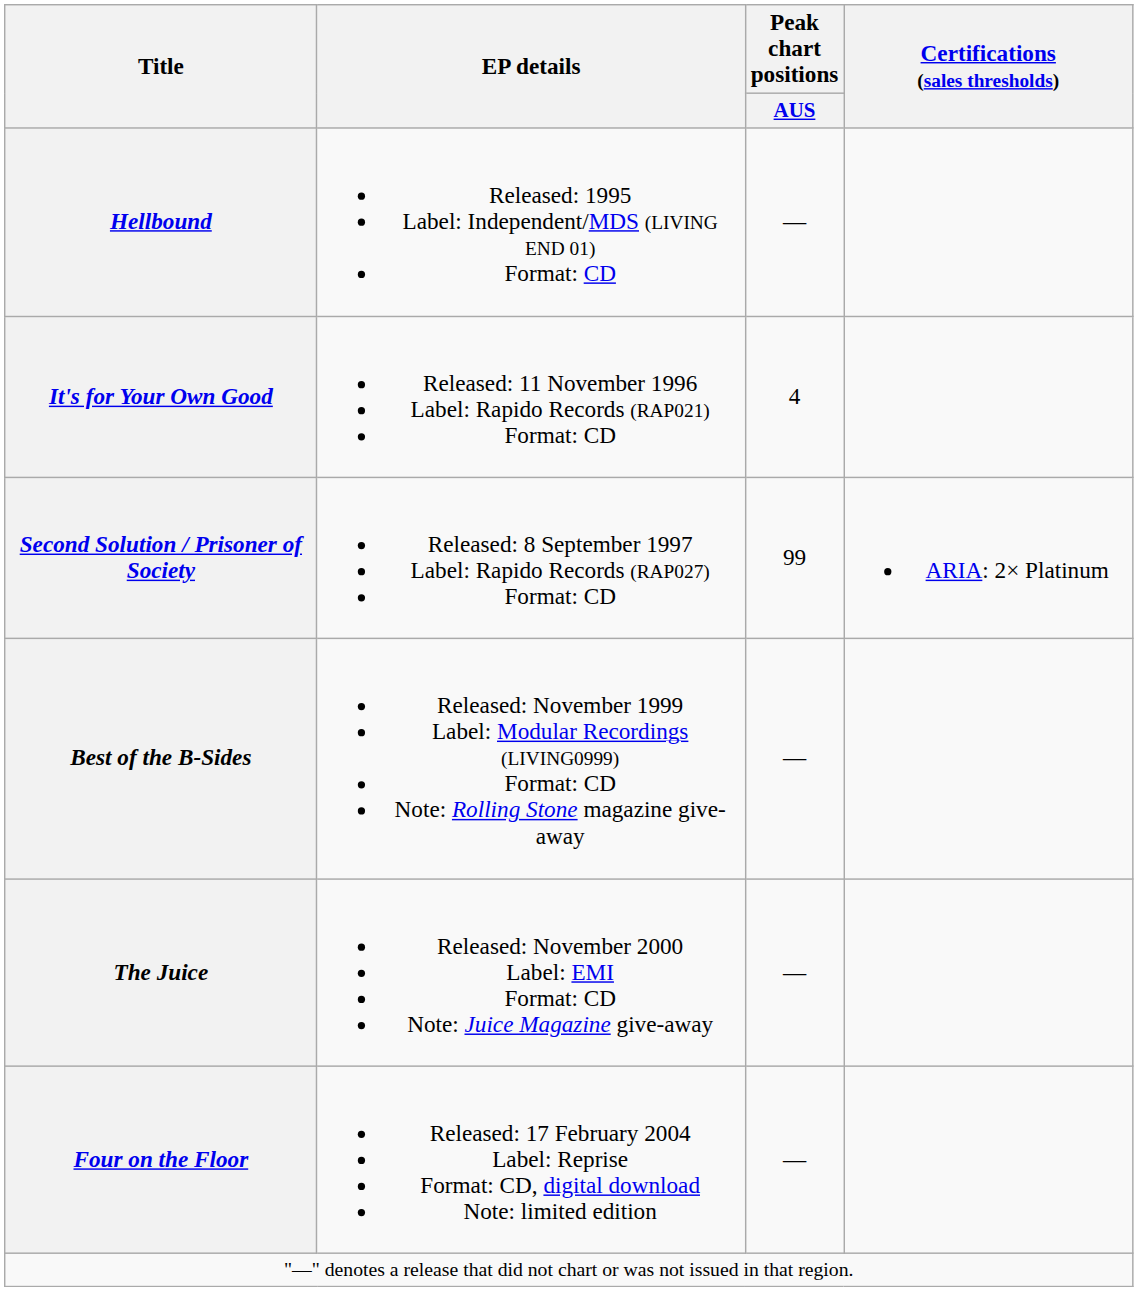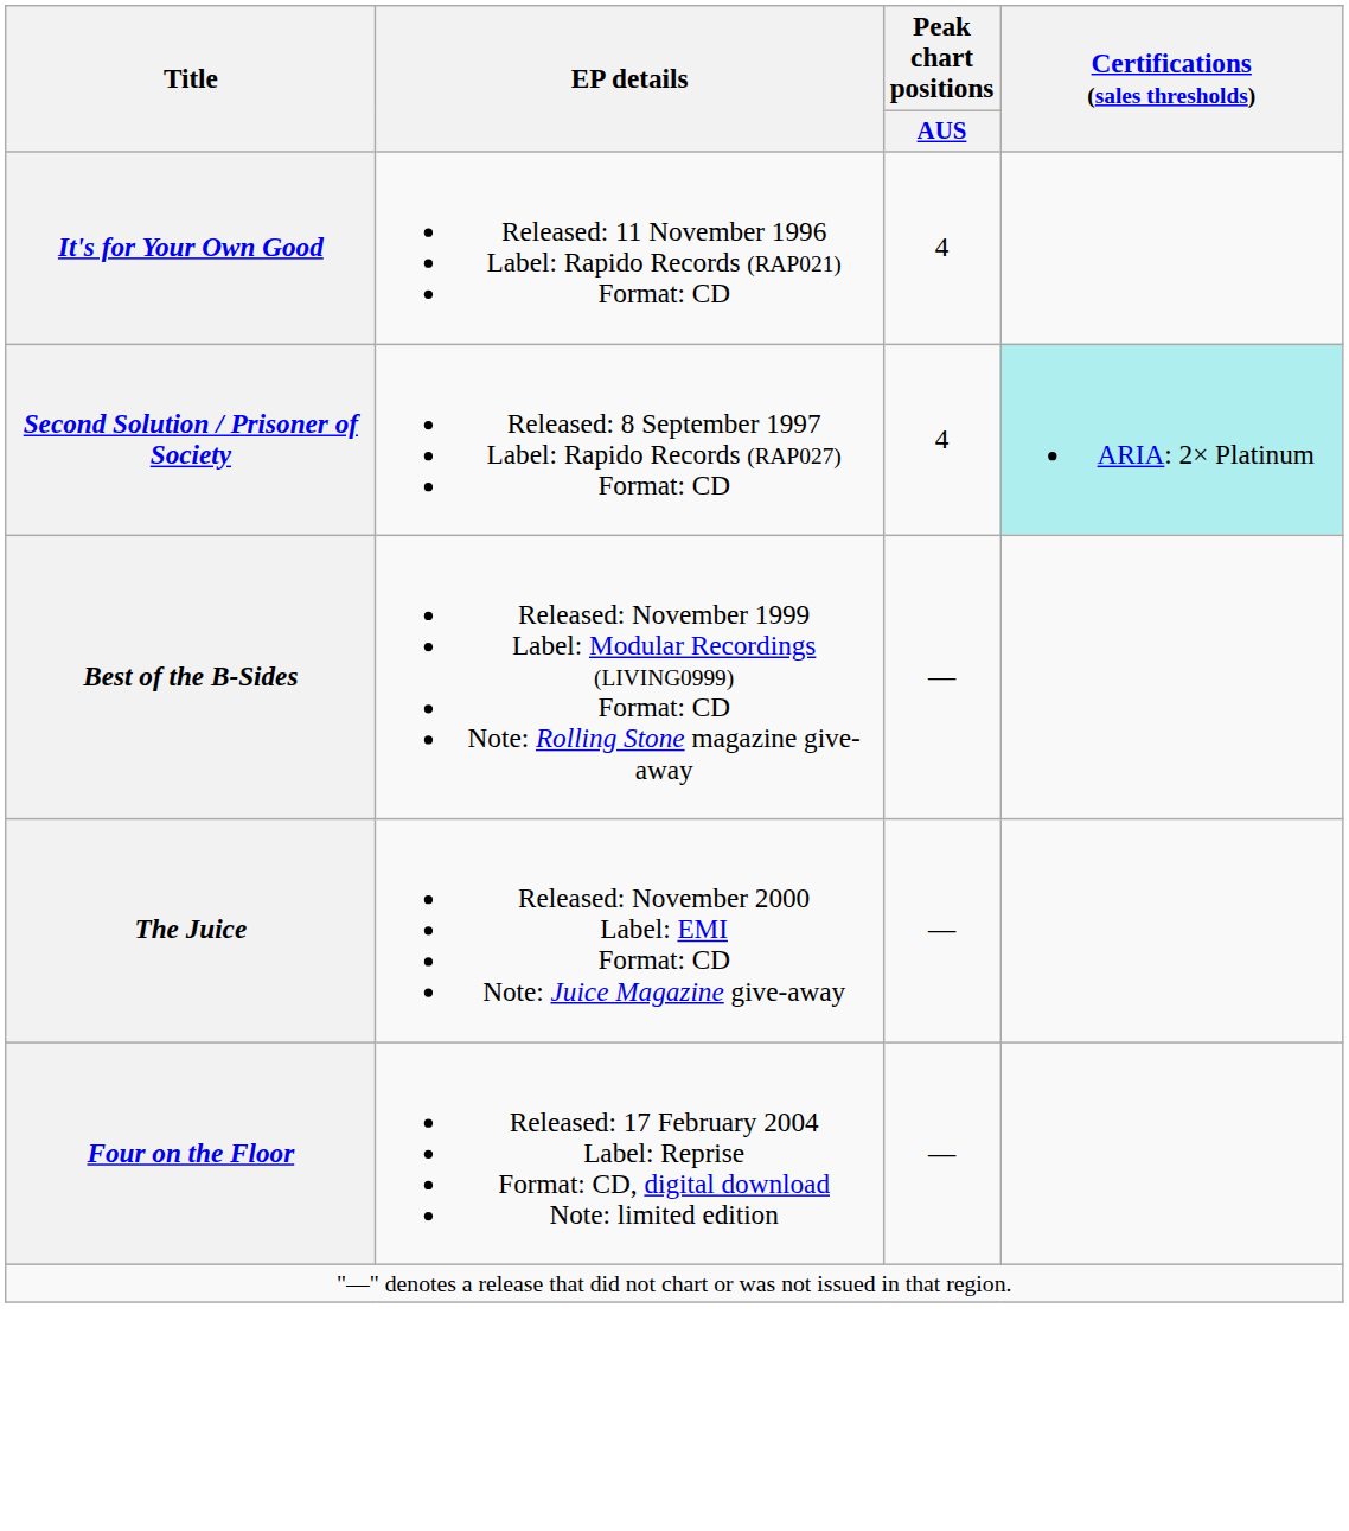 <table class="wikitable plainrowheaders" style="text-align:center;">
 <tr>
 <th scope="col" rowspan="2" style="width:13em;">Title</th>
 <th scope="col" rowspan="2" style="width:18em;">EP details</th>
 <th scope="col" colspan="1">Peak chart positions</th>
 <th scope="col" rowspan="2" style="width:12em;"><a href='#'>Certifications</a><br><small>(<a href='#'>sales thresholds</a>)</small></th>
 </tr>
 <tr>
 <th scope="col" style="width:3em;font-size:90%;"><a href='#'>AUS</a><br></th>
 </tr>
 <tr>
-<th scope="row"><em><a href='#'>Hellbound</a></em></th>
-<td><br><ul><li>Released: 1995</li><li>Label: Independent/<a href='#'>MDS</a> <small>(LIVING END 01)</small></li><li>Format: <a href='#'>CD</a></li></ul></td>
-<td>—</td>
-<td></td>
-</tr>
-<tr>
 <th scope="row"><em><a href='#'>It's for Your Own Good</a></em></th>
 <td><br><ul><li>Released: 11 November 1996</li><li>Label: Rapido Records <small>(RAP021)</small></li><li>Format: CD</li></ul></td>
 <td>4</td>
 <td></td>
 </tr>
 <tr>
 <th scope="row"><em><a href='#'>Second Solution / Prisoner of Society</a></em></th>
 <td><br><ul><li>Released: 8 September 1997</li><li>Label: Rapido Records <small>(RAP027)</small></li><li>Format: CD</li></ul></td>
-<td>99</td>
-<td><br><ul><li><a href='#'>ARIA</a>: 2× Platinum</li></ul></td>
+<td>4</td>
+<td style="background: paleturquoise;"><br><ul><li><a href='#'>ARIA</a>: 2× Platinum</li></ul></td>
 </tr>
 <tr>
 <th scope="row"><em>Best of the B-Sides</em></th>
 <td><br><ul><li>Released: November 1999</li><li>Label: <a href='#'>Modular Recordings</a> <small>(LIVING0999)</small></li><li>Format: CD</li><li>Note: <em><a href='#'>Rolling Stone</a></em> magazine give-away</li></ul></td>
 <td>—</td>
 <td></td>
 </tr>
 <tr>
 <th scope="row"><em>The Juice</em></th>
 <td><br><ul><li>Released: November 2000</li><li>Label: <a href='#'>EMI</a></li><li>Format: CD</li><li>Note: <em><a href='#'>Juice Magazine</a></em> give-away</li></ul></td>
 <td>—</td>
 <td></td>
 </tr>
 <tr>
 <th scope="row"><em><a href='#'>Four on the Floor</a></em></th>
 <td><br><ul><li>Released: 17 February 2004</li><li>Label: Reprise</li><li>Format: CD, <a href='#'>digital download</a></li><li>Note: limited edition</li></ul></td>
 <td>—</td>
 <td></td>
 </tr>
 <tr>
 <td colspan="4" style="text-align:center; font-size:85%;">"—" denotes a release that did not chart or was not issued in that region.</td>
 </tr>
 </table>
